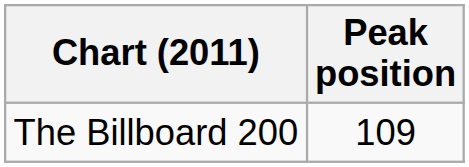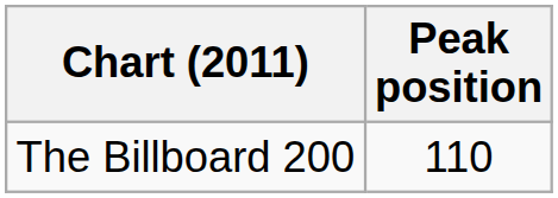 <table class="wikitable">
 <tr>
 <th>Chart (2011)</th>
 <th>Peak<br>position</th>
 </tr>
 <tr>
 <td>The Billboard 200</td>
-<td align="center">109</td>
+<td align="center">110</td>
 </tr>
 </table>
